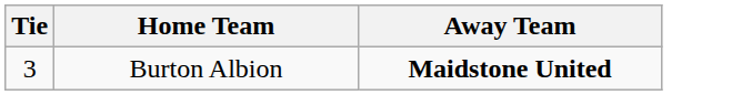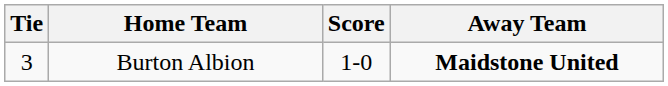 <table class="wikitable" style="text-align:center;">
 <tr>
 <th width=20>Tie</th>
 <th width=175>Home Team</th>
+<th width=20>Score</th>
 <th width=175>Away Team</th>
 </tr>
 <tr>
 <td>3</td>
 <td>Burton Albion</td>
+<td>1-0</td>
 <td><strong>Maidstone United</strong></td>
 </tr>
 </table>
